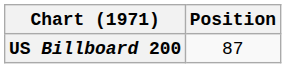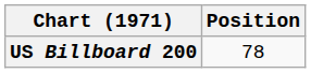 <table class="wikitable plainrowheaders">
 <tr>
 <th>Chart (1971)</th>
 <th>Position</th>
 </tr>
 <tr>
 <th scope="row">US <em>Billboard</em> 200</th>
-<td align="center">87</td>
+<td align="center">78</td>
 </tr>
 </table>
